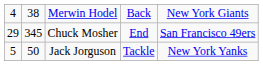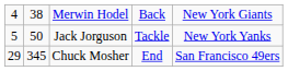 <table class="wikitable" style="text-align:center">
 <tr>
 <td>4</td>
 <td>38</td>
 <td><a href='#'>Merwin Hodel</a></td>
 <td><a href='#'>Back</a></td>
 <td><a href='#'>New York Giants</a></td>
 </tr>
 <tr>
+<td>5</td>
+<td>50</td>
+<td>Jack Jorguson</td>
+<td><a href='#'>Tackle</a></td>
+<td><a href='#'>New York Yanks</a></td>
+</tr>
+<tr>
 <td>29</td>
 <td>345</td>
 <td>Chuck Mosher</td>
 <td><a href='#'>End</a></td>
 <td><a href='#'>San Francisco 49ers</a></td>
 </tr>
-<tr>
-<td>5</td>
-<td>50</td>
-<td>Jack Jorguson</td>
-<td><a href='#'>Tackle</a></td>
-<td><a href='#'>New York Yanks</a></td>
-</tr>
 </table>
